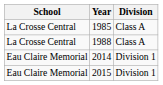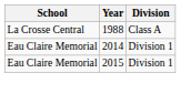 <table class="wikitable">
 <tr>
 <th>School</th>
 <th>Year</th>
 <th>Division</th>
-</tr>
-<tr>
-<td>La Crosse Central</td>
-<td>1985</td>
-<td>Class A</td>
 </tr>
 <tr>
 <td>La Crosse Central</td>
 <td>1988</td>
 <td>Class A</td>
 </tr>
 <tr>
 <td>Eau Claire Memorial</td>
 <td>2014</td>
 <td>Division 1</td>
 </tr>
 <tr>
 <td>Eau Claire Memorial</td>
 <td>2015</td>
 <td>Division 1</td>
 </tr>
 </table>
